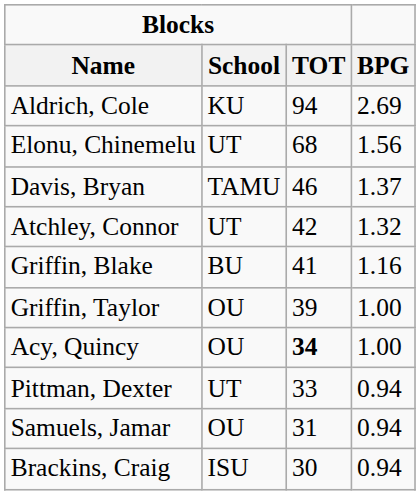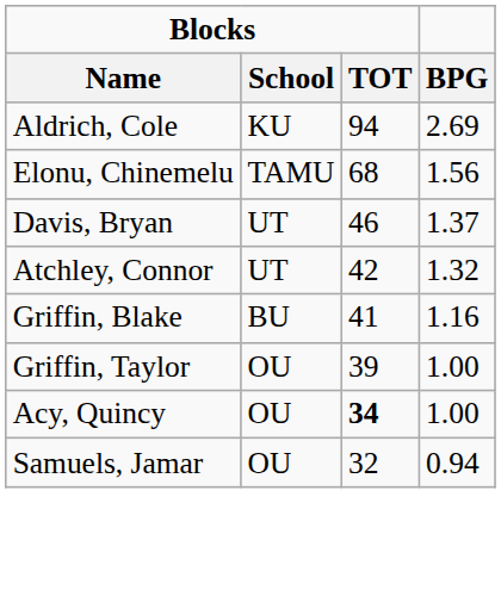 <table class="wikitable">
 <tr>
 <td colspan=3 style="text-align: center;"><strong>Blocks</strong></td>
 </tr>
 <tr>
 <th>Name</th>
 <th>School</th>
 <th>TOT</th>
 <th>BPG</th>
 </tr>
 <tr>
 <td>Aldrich, Cole</td>
 <td>KU</td>
 <td>94</td>
 <td>2.69</td>
 </tr>
 <tr>
 <td>Elonu, Chinemelu</td>
-<td>UT</td>
+<td>TAMU</td>
 <td>68</td>
 <td>1.56</td>
 </tr>
 <tr>
 <td>Davis, Bryan</td>
-<td>TAMU</td>
+<td>UT</td>
 <td>46</td>
 <td>1.37</td>
 </tr>
 <tr>
 <td>Atchley, Connor</td>
 <td>UT</td>
 <td>42</td>
 <td>1.32</td>
 </tr>
 <tr>
 <td>Griffin, Blake</td>
 <td>BU</td>
 <td>41</td>
 <td>1.16</td>
 </tr>
 <tr>
 <td>Griffin, Taylor</td>
 <td>OU</td>
 <td>39</td>
 <td>1.00</td>
 </tr>
 <tr>
 <td>Acy, Quincy</td>
 <td>OU</td>
 <td><strong>34</strong></td>
 <td>1.00</td>
 </tr>
 <tr>
-<td>Pittman, Dexter</td>
-<td>UT</td>
-<td>33</td>
-<td>0.94</td>
-</tr>
-<tr>
 <td>Samuels, Jamar</td>
 <td>OU</td>
-<td>31</td>
-<td>0.94</td>
-</tr>
-<tr>
-<td>Brackins, Craig</td>
-<td>ISU</td>
-<td>30</td>
+<td>32</td>
 <td>0.94</td>
 </tr>
 </table>
